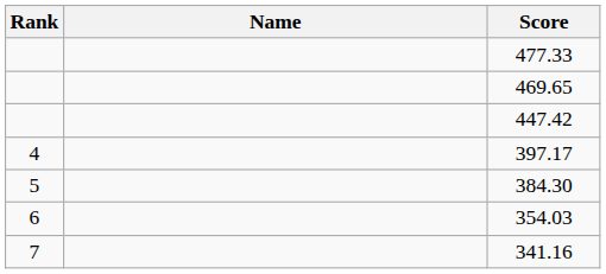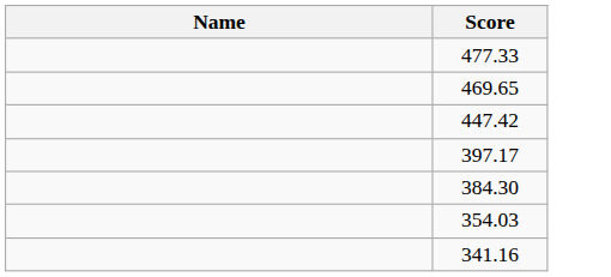 <table class="wikitable">
 <tr>
-<th>Rank</th>
 <th align="center" style="width: 20em">Name</th>
 <th align="center" style="width: 5em">Score</th>
 </tr>
 <tr>
-<td align="center"></td>
 <td></td>
 <td align="center">477.33</td>
 </tr>
 <tr>
-<td align="center"></td>
 <td></td>
 <td align="center">469.65</td>
 </tr>
 <tr>
-<td align="center"></td>
 <td></td>
 <td align="center">447.42</td>
 </tr>
 <tr>
-<td align="center">4</td>
 <td></td>
 <td align="center">397.17</td>
 </tr>
 <tr>
-<td align="center">5</td>
 <td></td>
 <td align="center">384.30</td>
 </tr>
 <tr>
-<td align="center">6</td>
 <td></td>
 <td align="center">354.03</td>
 </tr>
 <tr>
-<td align="center">7</td>
 <td></td>
 <td align="center">341.16</td>
 </tr>
 </table>
